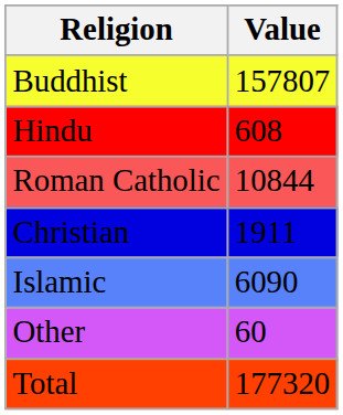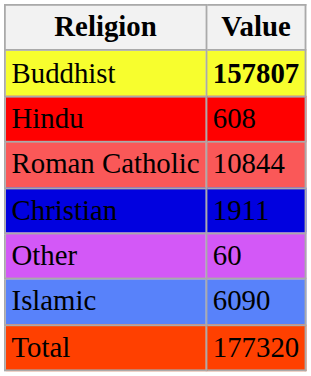 <table class="wikitable">
 <tr>
 <th>Religion</th>
 <th>Value</th>
 </tr>
 <tr>
 <td style="background: #F7FE2E">Buddhist</td>
-<td style="background: #F7FE2E">157807</td>
+<td style="background: #F7FE2E"><strong>157807</strong></td>
 </tr>
 <tr>
 <td style="background: #FF0000">Hindu</td>
 <td style="background: #FF0000">608</td>
 </tr>
 <tr>
 <td style="background: #FA5858">Roman Catholic</td>
 <td style="background: #FA5858">10844</td>
 </tr>
 <tr>
 <td style="background: #0101DF">Christian</td>
 <td style="background: #0101DF">1911</td>
 </tr>
 <tr>
+<td style="background: #D358F7">Other</td>
+<td style="background: #D358F7">60</td>
+</tr>
+<tr>
 <td style="background: #5882FA">Islamic</td>
 <td style="background: #5882FA">6090</td>
-</tr>
-<tr>
-<td style="background: #D358F7">Other</td>
-<td style="background: #D358F7">60</td>
 </tr>
 <tr>
 <td style="background:#FF4000">Total</td>
 <td style="background:#FF4000">177320</td>
 </tr>
 </table>
